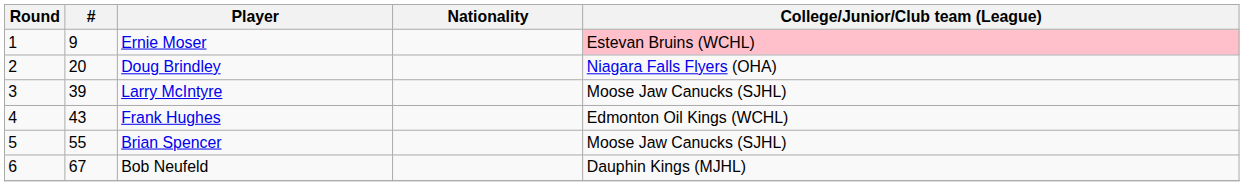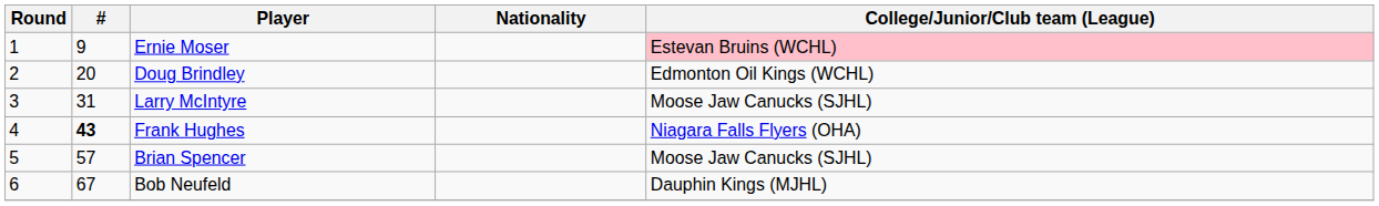 <table class="wikitable">
 <tr>
 <th bgcolor="#DDDDFF" width="4.0%">Round</th>
 <th bgcolor="#DDDDFF" width="4.0%">#</th>
 <th bgcolor="#DDDDFF" width="21.0%">Player</th>
 <th bgcolor="#DDDDFF" width="14.5%">Nationality</th>
 <th bgcolor="#DDDDFF" width="50.0%">College/Junior/Club team (League)</th>
 </tr>
 <tr>
 <td>1</td>
 <td>9</td>
 <td><a href='#'>Ernie Moser</a></td>
 <td></td>
 <td style="background: pink;">Estevan Bruins (WCHL)</td>
 </tr>
 <tr>
 <td>2</td>
 <td>20</td>
 <td><a href='#'>Doug Brindley</a></td>
 <td></td>
-<td><a href='#'>Niagara Falls Flyers</a> (OHA)</td>
+<td>Edmonton Oil Kings (WCHL)</td>
 </tr>
 <tr>
 <td>3</td>
-<td>39</td>
+<td>31</td>
 <td><a href='#'>Larry McIntyre</a></td>
 <td></td>
 <td>Moose Jaw Canucks (SJHL)</td>
 </tr>
 <tr>
 <td>4</td>
-<td>43</td>
+<td><strong>43</strong></td>
 <td><a href='#'>Frank Hughes</a></td>
 <td></td>
-<td>Edmonton Oil Kings (WCHL)</td>
+<td><a href='#'>Niagara Falls Flyers</a> (OHA)</td>
 </tr>
 <tr>
 <td>5</td>
-<td>55</td>
+<td>57</td>
 <td><a href='#'>Brian Spencer</a></td>
 <td></td>
 <td>Moose Jaw Canucks (SJHL)</td>
 </tr>
 <tr>
 <td>6</td>
 <td>67</td>
 <td>Bob Neufeld</td>
 <td></td>
 <td>Dauphin Kings (MJHL)</td>
 </tr>
 <tr>
 </tr>
 </table>
